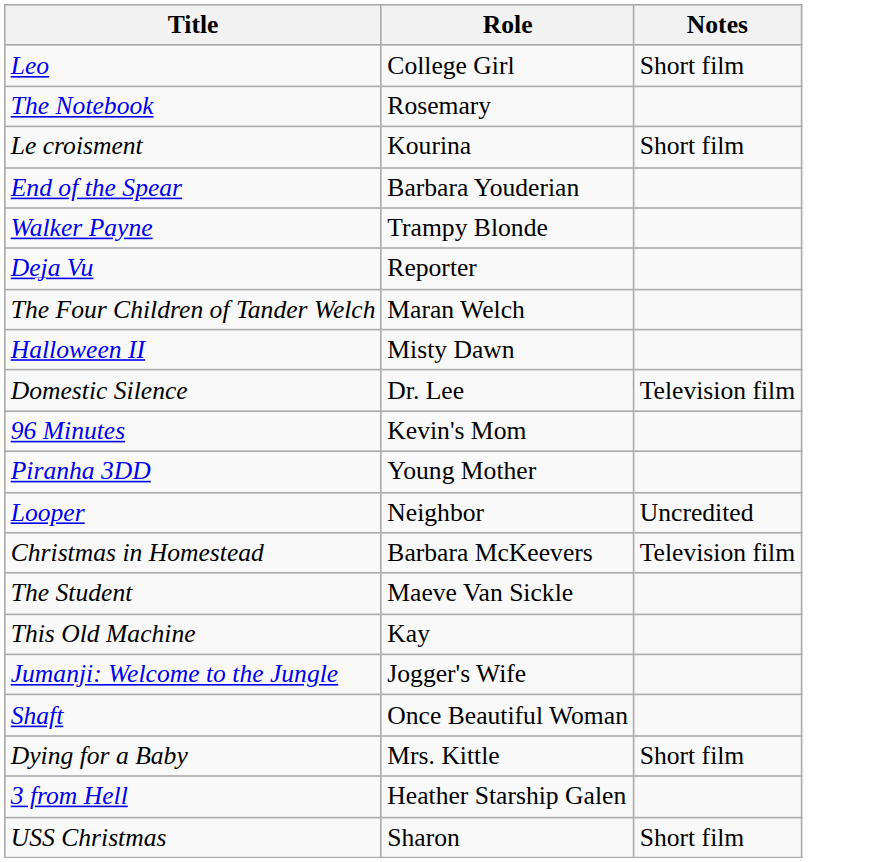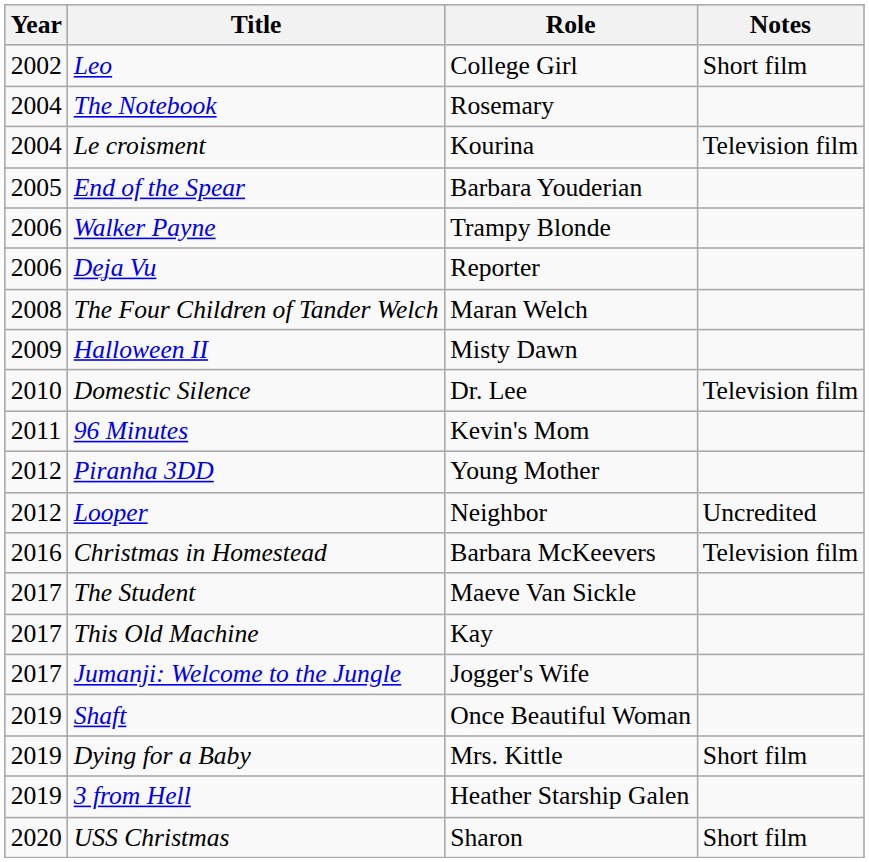 <table class="wikitable sortable">
 <tr>
+<th>Year</th>
 <th>Title</th>
 <th>Role</th>
 <th>Notes</th>
 </tr>
 <tr>
+<td>2002</td>
 <td><em><a href='#'>Leo</a></em></td>
 <td>College Girl</td>
 <td>Short film</td>
 </tr>
 <tr>
+<td>2004</td>
 <td><em><a href='#'>The Notebook</a></em></td>
 <td>Rosemary</td>
 <td></td>
 </tr>
 <tr>
+<td>2004</td>
 <td><em>Le croisment</em></td>
 <td>Kourina</td>
-<td>Short film</td>
+<td>Television film</td>
 </tr>
 <tr>
+<td>2005</td>
 <td><em><a href='#'>End of the Spear</a></em></td>
 <td>Barbara Youderian</td>
 <td></td>
 </tr>
 <tr>
+<td>2006</td>
 <td><em><a href='#'>Walker Payne</a></em></td>
 <td>Trampy Blonde</td>
 <td></td>
 </tr>
 <tr>
+<td>2006</td>
 <td><em><a href='#'>Deja Vu</a></em></td>
 <td>Reporter</td>
 <td></td>
 </tr>
 <tr>
+<td>2008</td>
 <td><em>The Four Children of Tander Welch</em></td>
 <td>Maran Welch</td>
 <td></td>
 </tr>
 <tr>
+<td>2009</td>
 <td><em><a href='#'>Halloween II</a> </em></td>
 <td>Misty Dawn</td>
 <td></td>
 </tr>
 <tr>
+<td>2010</td>
 <td><em>Domestic Silence</em></td>
 <td>Dr. Lee</td>
 <td>Television film</td>
 </tr>
 <tr>
+<td>2011</td>
 <td><em><a href='#'>96 Minutes</a> </em></td>
 <td>Kevin's Mom</td>
 <td></td>
 </tr>
 <tr>
+<td>2012</td>
 <td><em><a href='#'>Piranha 3DD</a></em></td>
 <td>Young Mother</td>
 <td></td>
 </tr>
 <tr>
+<td>2012</td>
 <td><em><a href='#'>Looper</a> </em></td>
 <td>Neighbor</td>
 <td>Uncredited</td>
 </tr>
 <tr>
+<td>2016</td>
 <td><em>Christmas in Homestead</em></td>
 <td>Barbara McKeevers</td>
 <td>Television film</td>
 </tr>
 <tr>
+<td>2017</td>
 <td><em>The Student</em></td>
 <td>Maeve Van Sickle</td>
 <td></td>
 </tr>
 <tr>
+<td>2017</td>
 <td><em>This Old Machine</em></td>
 <td>Kay</td>
 <td></td>
 </tr>
 <tr>
+<td>2017</td>
 <td><em><a href='#'>Jumanji: Welcome to the Jungle</a> </em></td>
 <td>Jogger's Wife</td>
 <td></td>
 </tr>
 <tr>
+<td>2019</td>
 <td><em><a href='#'>Shaft</a></em></td>
 <td>Once Beautiful Woman</td>
 <td></td>
 </tr>
 <tr>
+<td>2019</td>
 <td><em>Dying for a Baby</em></td>
 <td>Mrs. Kittle</td>
 <td>Short film</td>
 </tr>
 <tr>
+<td>2019</td>
 <td><em><a href='#'>3 from Hell</a></em></td>
 <td>Heather Starship Galen</td>
 <td></td>
 </tr>
 <tr>
+<td>2020</td>
 <td><em>USS Christmas</em></td>
 <td>Sharon</td>
 <td>Short film</td>
 </tr>
 </table>
